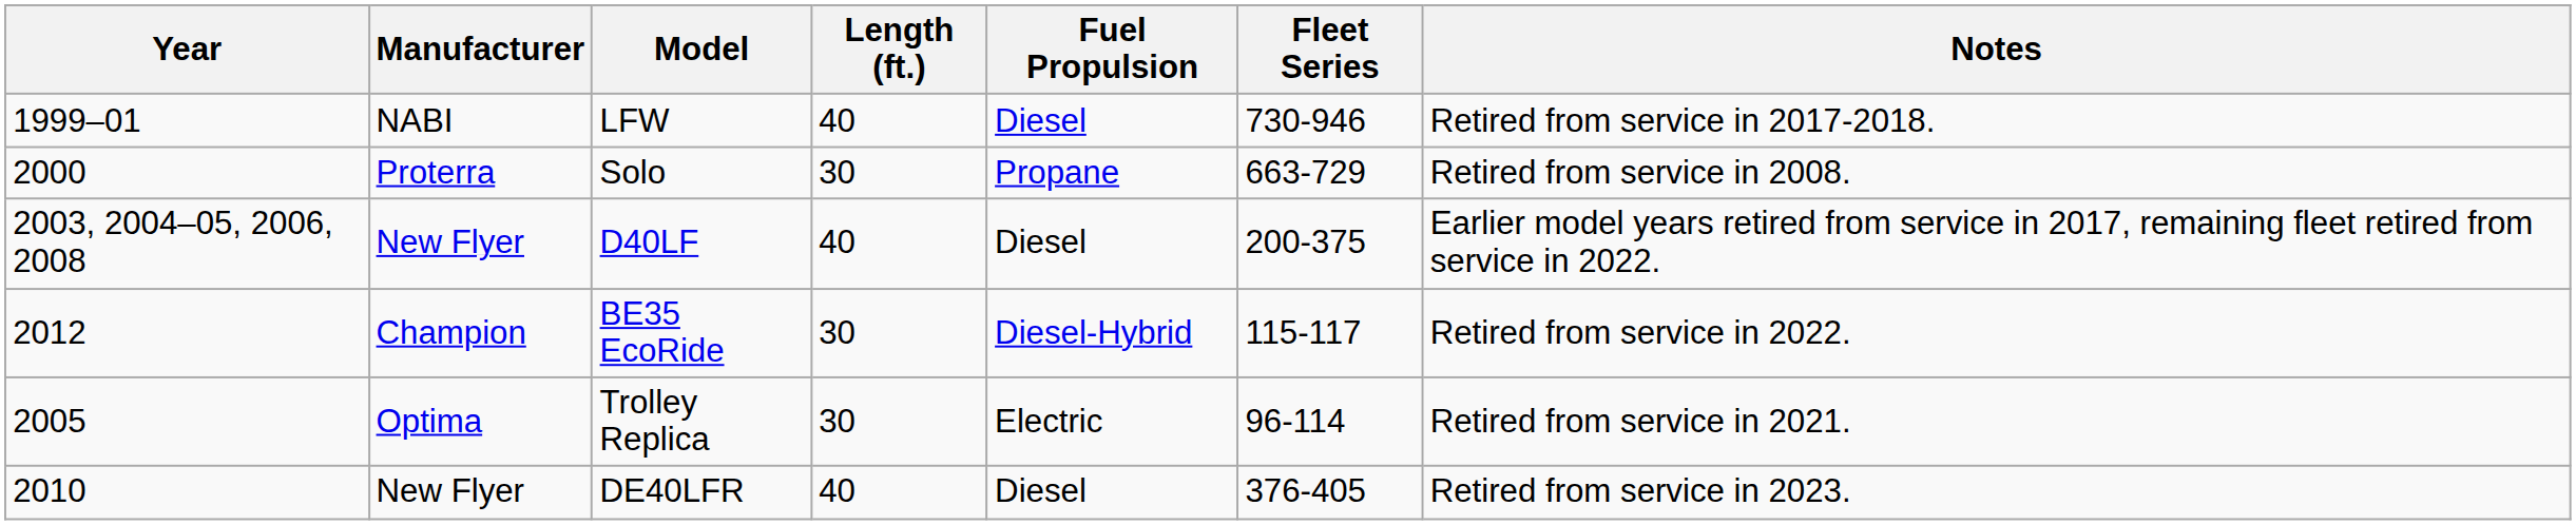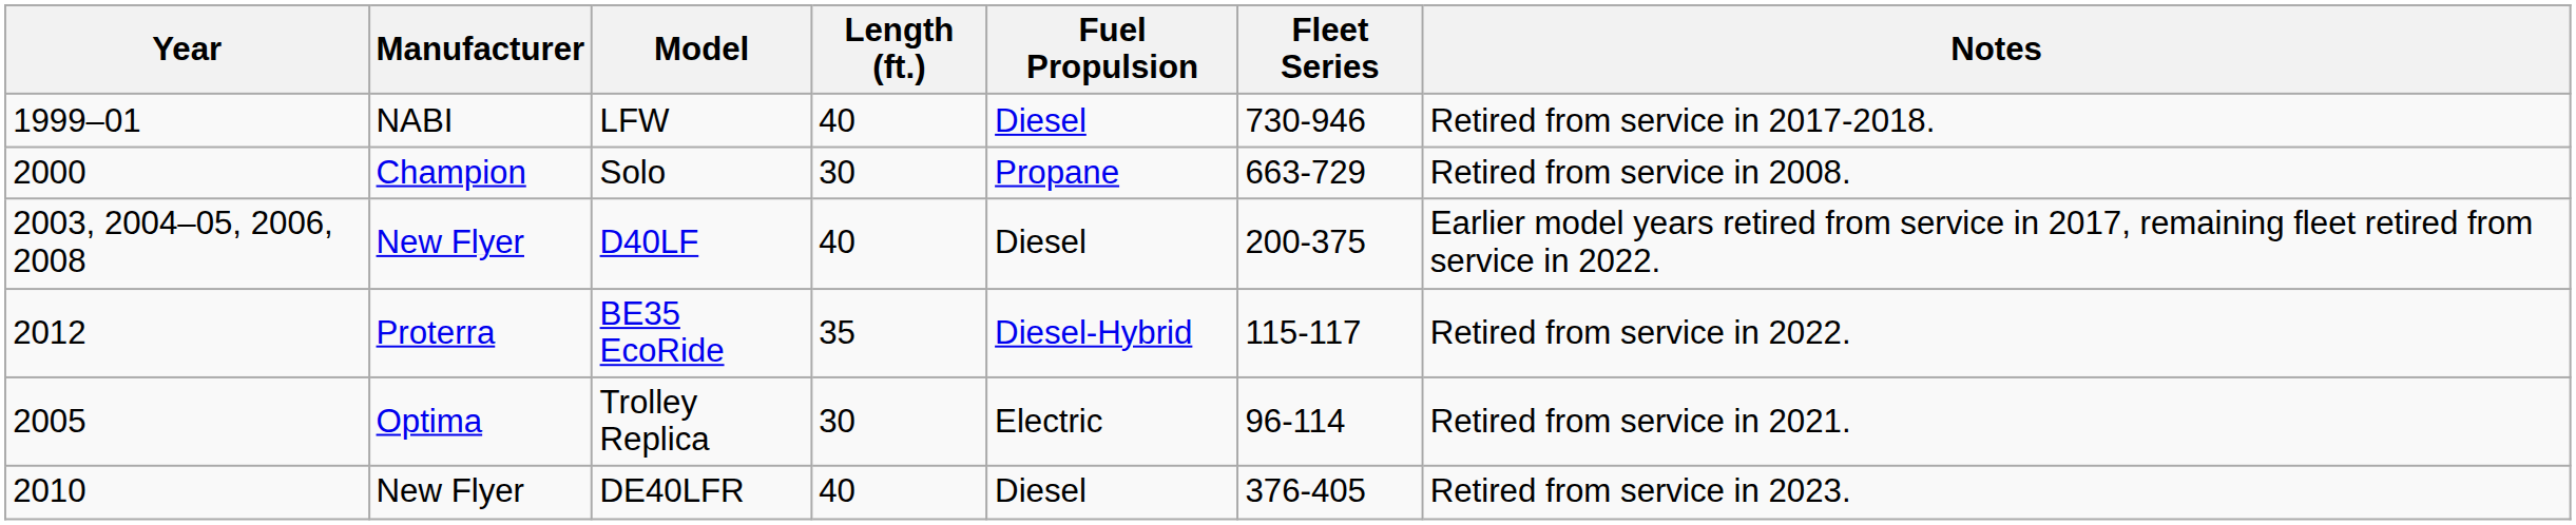 <table class="sortable wikitable">
 <tr>
 <th>Year</th>
 <th>Manufacturer</th>
 <th class="unsortable">Model</th>
 <th>Length (ft.)</th>
 <th>Fuel Propulsion</th>
 <th>Fleet Series</th>
 <th class="unsortable">Notes</th>
 </tr>
 <tr>
 <td>1999–01</td>
 <td>NABI</td>
 <td>LFW</td>
 <td>40</td>
 <td><a href='#'>Diesel</a></td>
 <td>730-946</td>
 <td>Retired from service in 2017-2018.</td>
 </tr>
 <tr>
 <td>2000</td>
-<td><a href='#'>Proterra</a></td>
+<td><a href='#'>Champion</a></td>
 <td>Solo</td>
 <td>30</td>
 <td><a href='#'>Propane</a></td>
 <td>663-729</td>
 <td>Retired from service in 2008.</td>
 </tr>
 <tr>
 <td>2003, 2004–05, 2006, 2008</td>
 <td><a href='#'>New Flyer</a></td>
 <td><a href='#'>D40LF</a></td>
 <td>40</td>
 <td>Diesel</td>
 <td>200-375</td>
 <td>Earlier model years retired from service in 2017, remaining fleet retired from service in 2022.</td>
 </tr>
 <tr>
 <td>2012</td>
-<td><a href='#'>Champion</a></td>
+<td><a href='#'>Proterra</a></td>
 <td><a href='#'>BE35 EcoRide</a></td>
-<td>30</td>
+<td>35</td>
 <td><a href='#'>Diesel-Hybrid</a></td>
 <td>115-117</td>
 <td>Retired from service in 2022.</td>
 </tr>
 <tr>
 <td>2005</td>
 <td><a href='#'>Optima</a></td>
 <td>Trolley Replica</td>
 <td>30</td>
 <td>Electric</td>
 <td>96-114</td>
 <td>Retired from service in 2021.</td>
 </tr>
 <tr>
 <td>2010</td>
 <td>New Flyer</td>
 <td>DE40LFR</td>
 <td>40</td>
 <td>Diesel</td>
 <td>376-405</td>
 <td>Retired from service in 2023.</td>
 </tr>
 </table>
